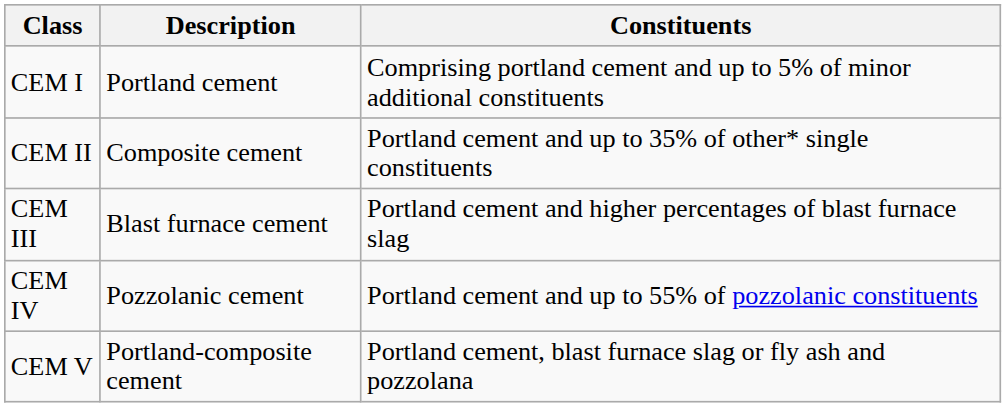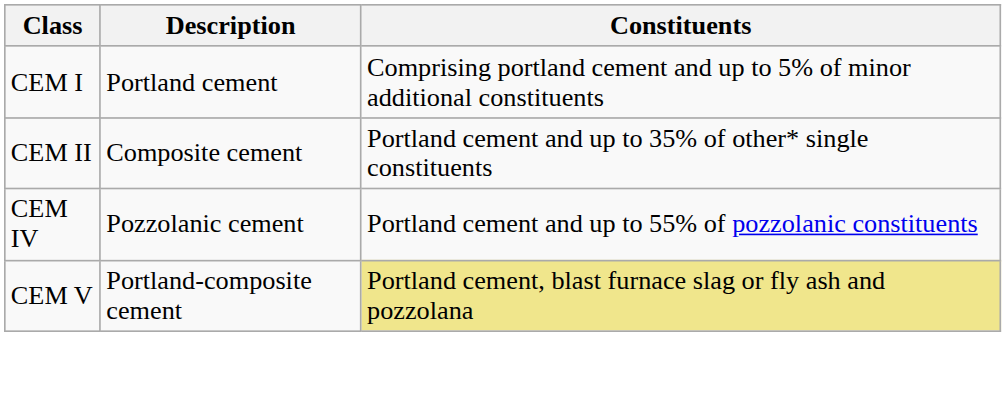 <table class="wikitable">
 <tr>
 <th>Class</th>
 <th>Description</th>
 <th>Constituents</th>
 </tr>
 <tr>
 <td>CEM I</td>
 <td>Portland cement</td>
 <td>Comprising portland cement and up to 5% of minor additional constituents</td>
 </tr>
 <tr>
 <td>CEM II</td>
 <td>Composite cement</td>
 <td>Portland cement and up to 35% of other* single constituents</td>
 </tr>
 <tr>
-<td>CEM III</td>
-<td>Blast furnace cement</td>
-<td>Portland cement and higher percentages of blast furnace slag</td>
-</tr>
-<tr>
 <td>CEM IV</td>
 <td>Pozzolanic cement</td>
 <td>Portland cement and up to 55% of <a href='#'>pozzolanic constituents</a></td>
 </tr>
 <tr>
 <td>CEM V</td>
 <td>Portland-composite cement</td>
-<td>Portland cement, blast furnace slag or fly ash and pozzolana</td>
+<td style="background: khaki;">Portland cement, blast furnace slag or fly ash and pozzolana</td>
 </tr>
 </table>
